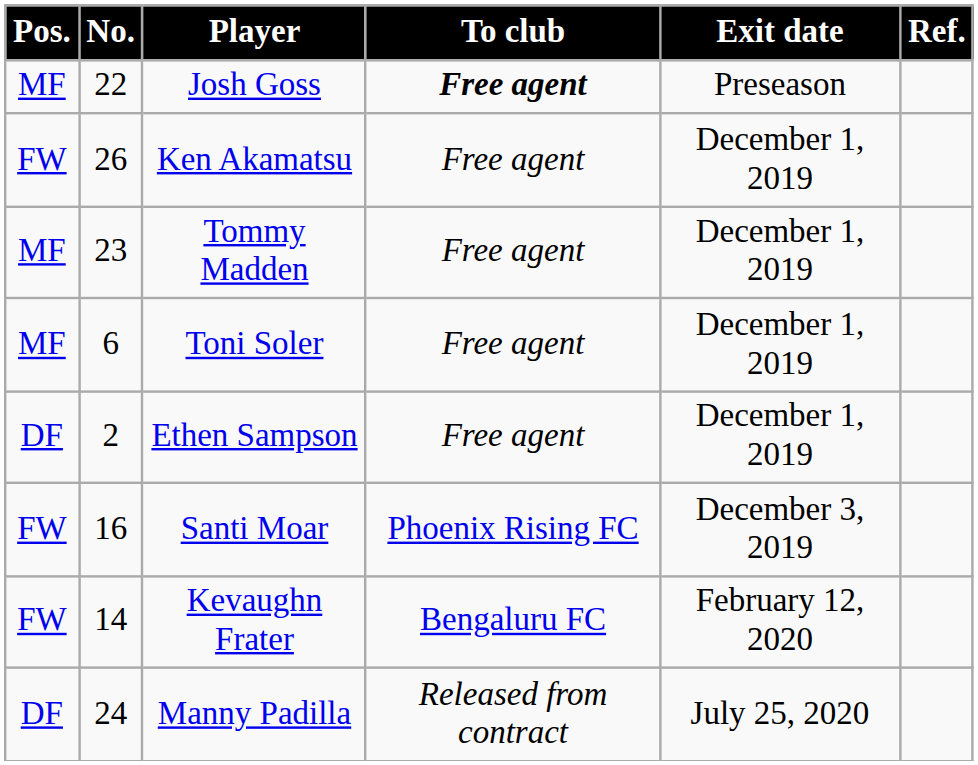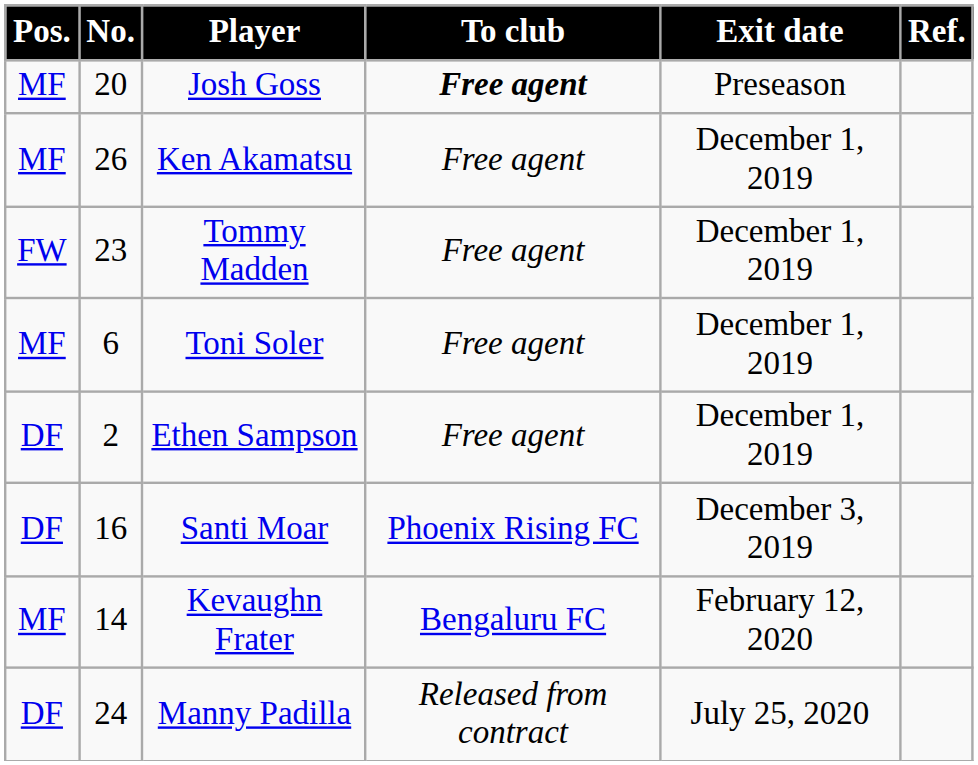 <table class="wikitable" style="text-align:center; font-size:86%; width:32%;">
 <tr>
 <th style="background:#000; color:white; text-align:center;">Pos.</th>
 <th style="background:#000; color:white; text-align:center;">No.</th>
 <th style="background:#000; color:white; text-align:center;">Player</th>
 <th style="background:#000; color:white; text-align:center;">To club</th>
 <th style="background:#000; color:white; text-align:center;">Exit date</th>
 <th style="background:#000; color:white; text-align:center;">Ref.</th>
 </tr>
 <tr>
 <td><a href='#'>MF</a></td>
-<td>22</td>
+<td>20</td>
 <td> <a href='#'>Josh Goss</a></td>
 <td><strong><em>Free agent</em></strong></td>
 <td>Preseason</td>
 <td></td>
 </tr>
 <tr>
-<td><a href='#'>FW</a></td>
+<td><a href='#'>MF</a></td>
 <td>26</td>
 <td> <a href='#'>Ken Akamatsu</a></td>
 <td><em>Free agent</em></td>
 <td>December 1, 2019</td>
 <td></td>
 </tr>
 <tr>
-<td><a href='#'>MF</a></td>
+<td><a href='#'>FW</a></td>
 <td>23</td>
 <td> <a href='#'>Tommy Madden</a></td>
 <td><em>Free agent</em></td>
 <td>December 1, 2019</td>
 <td></td>
 </tr>
 <tr>
 <td><a href='#'>MF</a></td>
 <td>6</td>
 <td> <a href='#'>Toni Soler</a></td>
 <td><em>Free agent</em></td>
 <td>December 1, 2019</td>
 <td></td>
 </tr>
 <tr>
 <td><a href='#'>DF</a></td>
 <td>2</td>
 <td> <a href='#'>Ethen Sampson</a></td>
 <td><em>Free agent</em></td>
 <td>December 1, 2019</td>
 <td></td>
 </tr>
 <tr>
-<td><a href='#'>FW</a></td>
+<td><a href='#'>DF</a></td>
 <td>16</td>
 <td> <a href='#'>Santi Moar</a></td>
 <td> <a href='#'>Phoenix Rising FC</a></td>
 <td>December 3, 2019</td>
 <td></td>
 </tr>
 <tr>
-<td><a href='#'>FW</a></td>
+<td><a href='#'>MF</a></td>
 <td>14</td>
 <td> <a href='#'>Kevaughn Frater</a></td>
 <td> <a href='#'>Bengaluru FC</a></td>
 <td>February 12, 2020</td>
 <td></td>
 </tr>
 <tr>
 <td><a href='#'>DF</a></td>
 <td>24</td>
 <td> <a href='#'>Manny Padilla</a></td>
 <td><em>Released from contract</em></td>
 <td>July 25, 2020</td>
 <td></td>
 </tr>
 </table>
